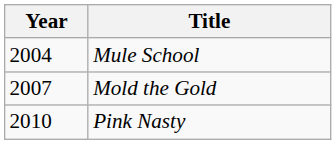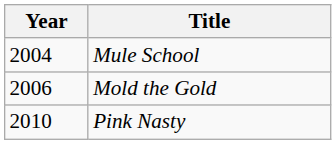 <table class="wikitable">
 <tr>
 <th style="width:3.5em;">Year</th>
 <th style="width:11em;">Title</th>
 </tr>
 <tr valign="top">
 <td>2004</td>
 <td><em>Mule School</em></td>
 </tr>
 <tr valign="top">
-<td>2007</td>
+<td>2006</td>
 <td><em>Mold the Gold</em></td>
 </tr>
 <tr valign="top">
 <td>2010</td>
 <td><em>Pink Nasty</em></td>
 </tr>
 </table>
